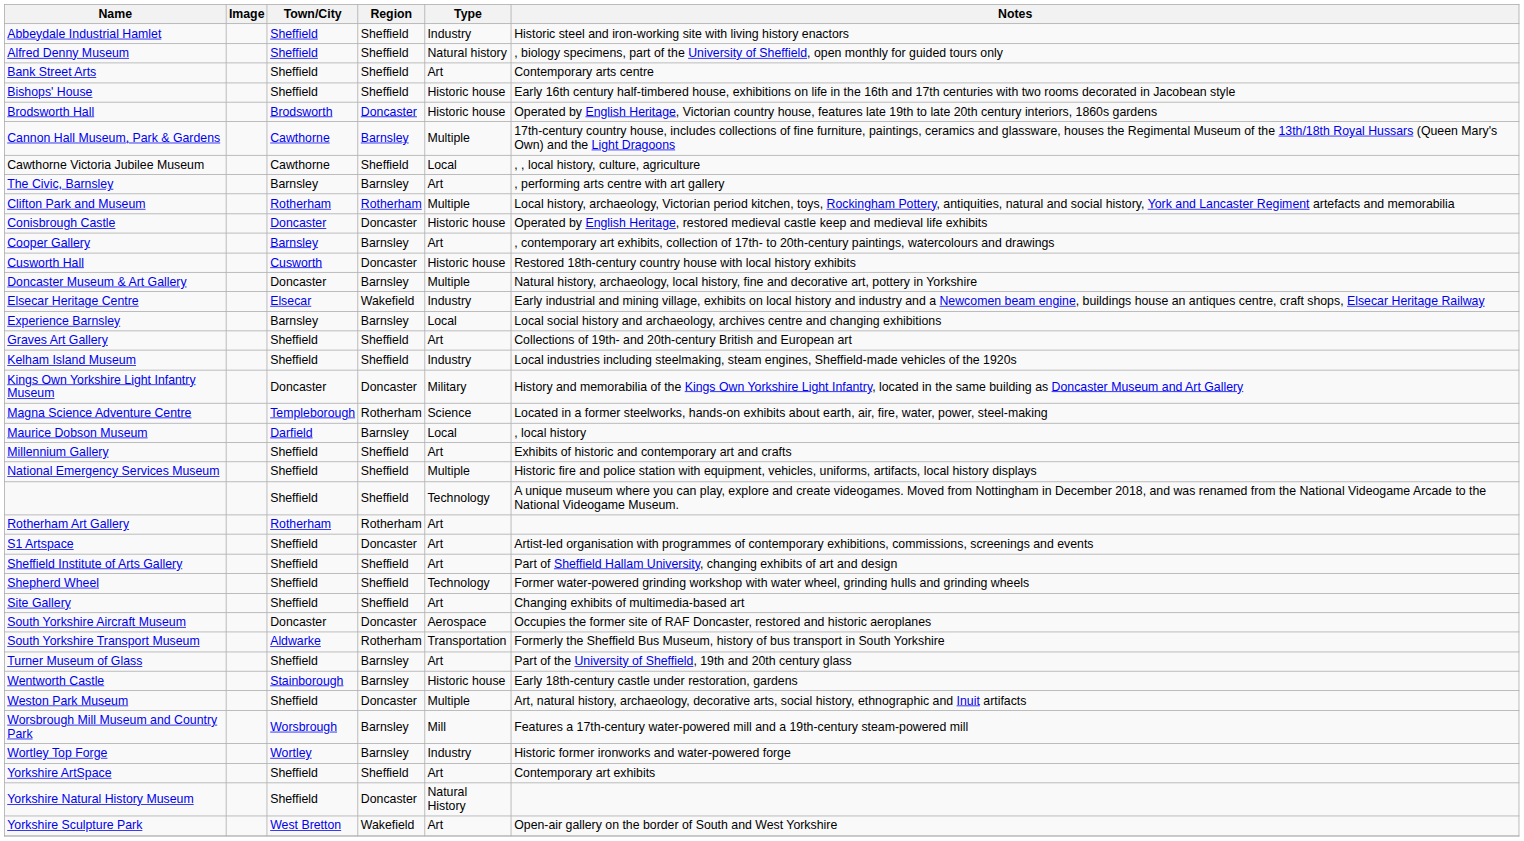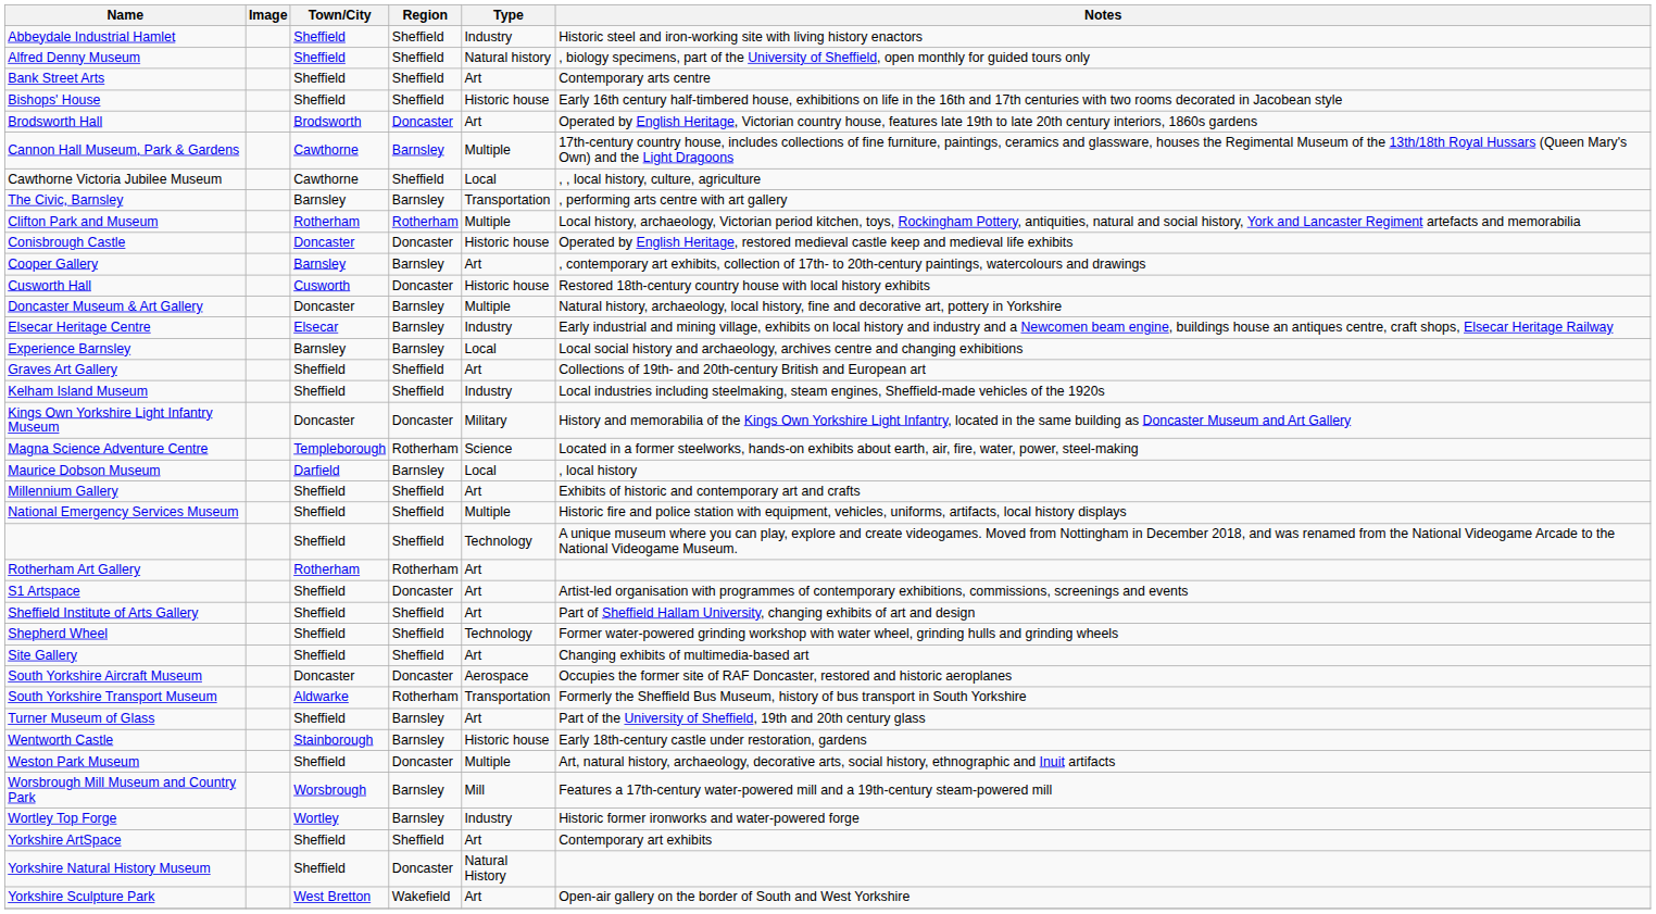 <table class="wikitable sortable">
 <tr>
 <th>Name</th>
 <th class="unsortable">Image</th>
 <th>Town/City</th>
 <th>Region</th>
 <th>Type</th>
 <th class="unsortable">Notes</th>
 </tr>
 <tr>
 <td><a href='#'>Abbeydale Industrial Hamlet</a></td>
 <td></td>
 <td><a href='#'>Sheffield</a></td>
 <td>Sheffield</td>
 <td>Industry</td>
 <td>Historic steel and iron-working site with living history enactors</td>
 </tr>
 <tr>
 <td><a href='#'>Alfred Denny Museum</a></td>
 <td></td>
 <td><a href='#'>Sheffield</a></td>
 <td>Sheffield</td>
 <td>Natural history</td>
 <td>, biology specimens, part of the <a href='#'>University of Sheffield</a>, open monthly for guided tours only</td>
 </tr>
 <tr>
 <td><a href='#'>Bank Street Arts</a></td>
 <td></td>
 <td>Sheffield</td>
 <td>Sheffield</td>
 <td>Art</td>
 <td>Contemporary arts centre</td>
 </tr>
 <tr>
 <td><a href='#'>Bishops' House</a></td>
 <td></td>
 <td>Sheffield</td>
 <td>Sheffield</td>
 <td>Historic house</td>
 <td>Early 16th century half-timbered house, exhibitions on life in the 16th and 17th centuries with two rooms decorated in Jacobean style</td>
 </tr>
 <tr>
 <td><a href='#'>Brodsworth Hall</a></td>
 <td></td>
 <td><a href='#'>Brodsworth</a></td>
 <td><a href='#'>Doncaster</a></td>
-<td>Historic house</td>
+<td>Art</td>
 <td>Operated by <a href='#'>English Heritage</a>, Victorian country house, features late 19th to late 20th century interiors, 1860s gardens</td>
 </tr>
 <tr>
 <td><a href='#'>Cannon Hall Museum, Park & Gardens</a></td>
 <td></td>
 <td><a href='#'>Cawthorne</a></td>
 <td><a href='#'>Barnsley</a></td>
 <td>Multiple</td>
 <td>17th-century country house, includes collections of fine furniture, paintings, ceramics and glassware, houses the Regimental Museum of the <a href='#'>13th/18th Royal Hussars</a> (Queen Mary's Own) and the <a href='#'>Light Dragoons</a></td>
 </tr>
 <tr>
 <td>Cawthorne Victoria Jubilee Museum</td>
 <td></td>
 <td>Cawthorne</td>
 <td>Sheffield</td>
 <td>Local</td>
 <td>, , local history, culture, agriculture</td>
 </tr>
 <tr>
 <td><a href='#'>The Civic, Barnsley</a></td>
 <td></td>
 <td>Barnsley</td>
 <td>Barnsley</td>
-<td>Art</td>
+<td>Transportation</td>
 <td>, performing arts centre with art gallery</td>
 </tr>
 <tr>
 <td><a href='#'>Clifton Park and Museum</a></td>
 <td></td>
 <td><a href='#'>Rotherham</a></td>
 <td><a href='#'>Rotherham</a></td>
 <td>Multiple</td>
 <td>Local history, archaeology, Victorian period kitchen, toys, <a href='#'>Rockingham Pottery</a>, antiquities, natural and social history, <a href='#'>York and Lancaster Regiment</a> artefacts and memorabilia</td>
 </tr>
 <tr>
 <td><a href='#'>Conisbrough Castle</a></td>
 <td></td>
 <td><a href='#'>Doncaster</a></td>
 <td>Doncaster</td>
 <td>Historic house</td>
 <td>Operated by <a href='#'>English Heritage</a>, restored medieval castle keep and medieval life exhibits</td>
 </tr>
 <tr>
 <td><a href='#'>Cooper Gallery</a></td>
 <td></td>
 <td><a href='#'>Barnsley</a></td>
 <td>Barnsley</td>
 <td>Art</td>
 <td>, contemporary art exhibits, collection of 17th- to 20th-century paintings, watercolours and drawings</td>
 </tr>
 <tr>
 <td><a href='#'>Cusworth Hall</a></td>
 <td></td>
 <td><a href='#'>Cusworth</a></td>
 <td>Doncaster</td>
 <td>Historic house</td>
 <td>Restored 18th-century country house with local history exhibits</td>
 </tr>
 <tr>
 <td><a href='#'>Doncaster Museum & Art Gallery</a></td>
 <td></td>
 <td>Doncaster</td>
 <td>Barnsley</td>
 <td>Multiple</td>
 <td>Natural history, archaeology, local history, fine and decorative art, pottery in Yorkshire</td>
 </tr>
 <tr>
 <td><a href='#'>Elsecar Heritage Centre</a></td>
 <td></td>
 <td><a href='#'>Elsecar</a></td>
-<td>Wakefield</td>
+<td>Barnsley</td>
 <td>Industry</td>
 <td>Early industrial and mining village, exhibits on local history and industry and a <a href='#'>Newcomen beam engine</a>, buildings house an antiques centre, craft shops, <a href='#'>Elsecar Heritage Railway</a></td>
 </tr>
 <tr>
 <td><a href='#'>Experience Barnsley</a></td>
 <td></td>
 <td>Barnsley</td>
 <td>Barnsley</td>
 <td>Local</td>
 <td>Local social history and archaeology, archives centre and changing exhibitions</td>
 </tr>
 <tr>
 <td><a href='#'>Graves Art Gallery</a></td>
 <td></td>
 <td>Sheffield</td>
 <td>Sheffield</td>
 <td>Art</td>
 <td>Collections of 19th- and 20th-century British and European art</td>
 </tr>
 <tr>
 <td><a href='#'>Kelham Island Museum</a></td>
 <td></td>
 <td>Sheffield</td>
 <td>Sheffield</td>
 <td>Industry</td>
 <td>Local industries including steelmaking, steam engines, Sheffield-made vehicles of the 1920s</td>
 </tr>
 <tr>
 <td><a href='#'>Kings Own Yorkshire Light Infantry Museum</a></td>
 <td></td>
 <td>Doncaster</td>
 <td>Doncaster</td>
 <td>Military</td>
 <td>History and memorabilia of the <a href='#'>Kings Own Yorkshire Light Infantry</a>, located in the same building as <a href='#'>Doncaster Museum and Art Gallery</a></td>
 </tr>
 <tr>
 <td><a href='#'>Magna Science Adventure Centre</a></td>
 <td></td>
 <td><a href='#'>Templeborough</a></td>
 <td>Rotherham</td>
 <td>Science</td>
 <td>Located in a former steelworks, hands-on exhibits about earth, air, fire, water, power, steel-making</td>
 </tr>
 <tr>
 <td><a href='#'>Maurice Dobson Museum</a></td>
 <td></td>
 <td><a href='#'>Darfield</a></td>
 <td>Barnsley</td>
 <td>Local</td>
 <td>, local history</td>
 </tr>
 <tr>
 <td><a href='#'>Millennium Gallery</a></td>
 <td></td>
 <td>Sheffield</td>
 <td>Sheffield</td>
 <td>Art</td>
 <td>Exhibits of historic and contemporary art and crafts</td>
 </tr>
 <tr>
 <td><a href='#'>National Emergency Services Museum</a></td>
 <td></td>
 <td>Sheffield</td>
 <td>Sheffield</td>
 <td>Multiple</td>
 <td>Historic fire and police station with equipment, vehicles, uniforms, artifacts, local history displays</td>
 </tr>
 <tr>
 <td></td>
 <td></td>
 <td>Sheffield</td>
 <td>Sheffield</td>
 <td>Technology</td>
 <td>A unique museum where you can play, explore and create videogames. Moved from Nottingham in  December 2018, and was renamed from the National Videogame Arcade to the National Videogame Museum.</td>
 </tr>
 <tr>
 <td><a href='#'>Rotherham Art Gallery</a></td>
 <td></td>
 <td><a href='#'>Rotherham</a></td>
 <td>Rotherham</td>
 <td>Art</td>
 <td></td>
 </tr>
 <tr>
 <td><a href='#'>S1 Artspace</a></td>
 <td></td>
 <td>Sheffield</td>
 <td>Doncaster</td>
 <td>Art</td>
 <td>Artist-led organisation with programmes of contemporary exhibitions, commissions, screenings and events</td>
 </tr>
 <tr>
 <td><a href='#'>Sheffield Institute of Arts Gallery</a></td>
 <td></td>
 <td>Sheffield</td>
 <td>Sheffield</td>
 <td>Art</td>
 <td>Part of <a href='#'>Sheffield Hallam University</a>, changing exhibits of art and design</td>
 </tr>
 <tr>
 <td><a href='#'>Shepherd Wheel</a></td>
 <td></td>
 <td>Sheffield</td>
 <td>Sheffield</td>
 <td>Technology</td>
 <td>Former water-powered grinding workshop with water wheel, grinding hulls and grinding wheels</td>
 </tr>
 <tr>
 <td><a href='#'>Site Gallery</a></td>
 <td></td>
 <td>Sheffield</td>
 <td>Sheffield</td>
 <td>Art</td>
 <td>Changing exhibits of multimedia-based art</td>
 </tr>
 <tr>
 <td><a href='#'>South Yorkshire Aircraft Museum</a></td>
 <td></td>
 <td>Doncaster</td>
 <td>Doncaster</td>
 <td>Aerospace</td>
 <td>Occupies the former site of RAF Doncaster, restored and historic aeroplanes</td>
 </tr>
 <tr>
 <td><a href='#'>South Yorkshire Transport Museum</a></td>
 <td></td>
 <td><a href='#'>Aldwarke</a></td>
 <td>Rotherham</td>
 <td>Transportation</td>
 <td>Formerly the Sheffield Bus Museum, history of bus transport in South Yorkshire</td>
 </tr>
 <tr>
 <td><a href='#'>Turner Museum of Glass</a></td>
 <td></td>
 <td>Sheffield</td>
 <td>Barnsley</td>
 <td>Art</td>
 <td>Part of the <a href='#'>University of Sheffield</a>, 19th and 20th century glass</td>
 </tr>
 <tr>
 <td><a href='#'>Wentworth Castle</a></td>
 <td></td>
 <td><a href='#'>Stainborough</a></td>
 <td>Barnsley</td>
 <td>Historic house</td>
 <td>Early 18th-century castle under restoration, gardens</td>
 </tr>
 <tr>
 <td><a href='#'>Weston Park Museum</a></td>
 <td></td>
 <td>Sheffield</td>
 <td>Doncaster</td>
 <td>Multiple</td>
 <td>Art, natural history, archaeology, decorative arts, social history, ethnographic and <a href='#'>Inuit</a> artifacts</td>
 </tr>
 <tr>
 <td><a href='#'>Worsbrough Mill Museum and Country Park</a></td>
 <td></td>
 <td><a href='#'>Worsbrough</a></td>
 <td>Barnsley</td>
 <td>Mill</td>
 <td>Features a 17th-century water-powered mill and a 19th-century steam-powered mill</td>
 </tr>
 <tr>
 <td><a href='#'>Wortley Top Forge</a></td>
 <td></td>
 <td><a href='#'>Wortley</a></td>
 <td>Barnsley</td>
 <td>Industry</td>
 <td>Historic former ironworks and water-powered forge</td>
 </tr>
 <tr>
 <td><a href='#'>Yorkshire ArtSpace</a></td>
 <td></td>
 <td>Sheffield</td>
 <td>Sheffield</td>
 <td>Art</td>
 <td>Contemporary art exhibits</td>
 </tr>
 <tr>
 <td><a href='#'>Yorkshire Natural History Museum</a></td>
 <td></td>
 <td>Sheffield</td>
 <td>Doncaster</td>
 <td>Natural History</td>
 <td></td>
 </tr>
 <tr>
 <td><a href='#'>Yorkshire Sculpture Park</a></td>
 <td></td>
 <td><a href='#'>West Bretton</a></td>
 <td>Wakefield</td>
 <td>Art</td>
 <td>Open-air gallery on the border of South and West Yorkshire</td>
 </tr>
 <tr>
 </tr>
 </table>
